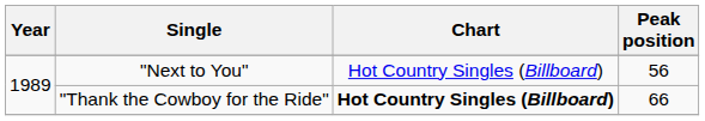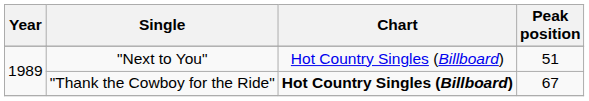 <table class="wikitable"  style="text-align: center;">
 <tr>
 <th>Year</th>
 <th>Single</th>
 <th>Chart</th>
 <th>Peak<br>position</th>
 </tr>
 <tr>
 </tr>
 <tr>
 <td rowspan = "2">1989</td>
 <td>"Next to You"</td>
 <td><a href='#'>Hot Country Singles</a> (<a href='#'><em>Billboard</em></a>)</td>
-<td>56</td>
+<td>51</td>
 </tr>
 <tr>
 <td>"Thank the Cowboy for the Ride"</td>
 <td><strong>Hot Country Singles (<em>Billboard</em>)</strong></td>
-<td>66</td>
+<td>67</td>
 </tr>
 <tr>
 </tr>
 </table>
